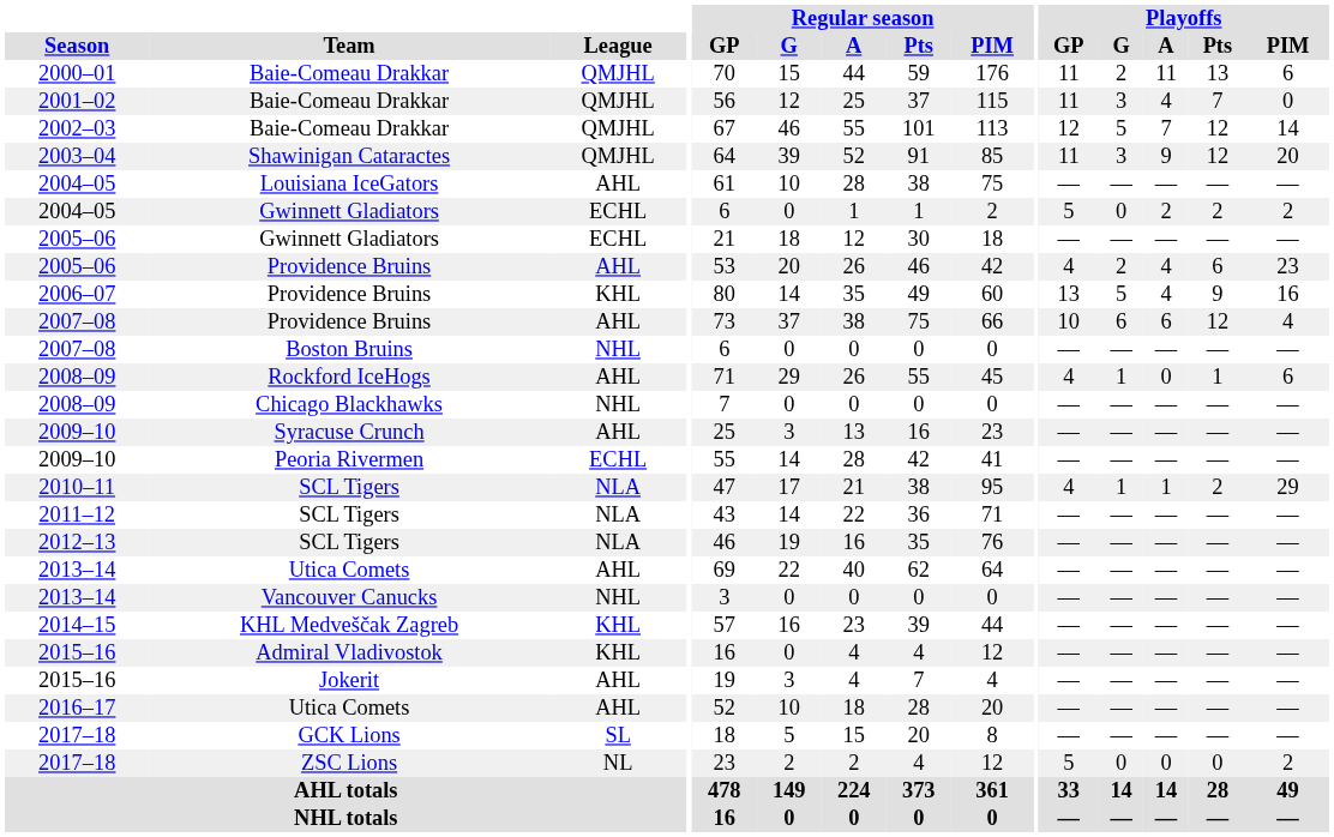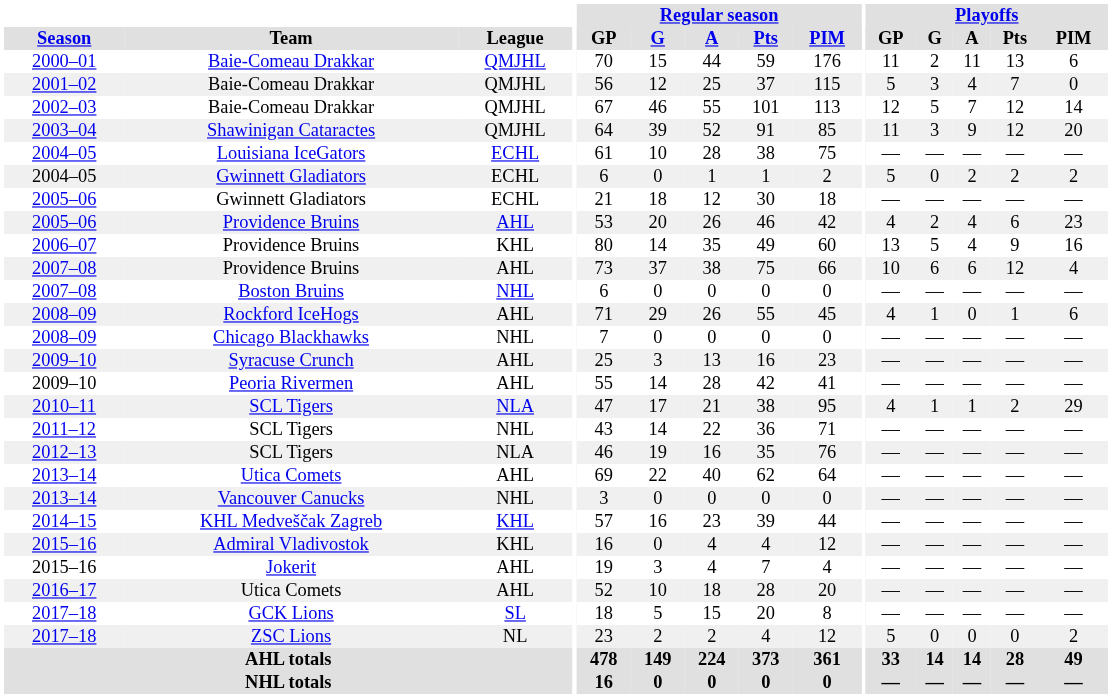 <table border="0" cellpadding="1" cellspacing="0" style="text-align:center; width:60em">
 <tr bgcolor="#e0e0e0">
 <th colspan="3"  bgcolor="#ffffff"></th>
 <th rowspan="99" bgcolor="#ffffff"></th>
 <th colspan="5"><a href='#'>Regular season</a></th>
 <th rowspan="99" bgcolor="#ffffff"></th>
 <th colspan="5"><a href='#'>Playoffs</a></th>
 </tr>
 <tr bgcolor="#e0e0e0">
 <th><a href='#'>Season</a></th>
 <th>Team</th>
 <th>League</th>
 <th>GP</th>
 <th><a href='#'>G</a></th>
 <th><a href='#'>A</a></th>
 <th><a href='#'>Pts</a></th>
 <th><a href='#'>PIM</a></th>
 <th>GP</th>
 <th>G</th>
 <th>A</th>
 <th>Pts</th>
 <th>PIM</th>
 </tr>
 <tr ALIGN="center">
 <td><a href='#'>2000–01</a></td>
 <td><a href='#'>Baie-Comeau Drakkar</a></td>
 <td><a href='#'>QMJHL</a></td>
 <td>70</td>
 <td>15</td>
 <td>44</td>
 <td>59</td>
 <td>176</td>
 <td>11</td>
 <td>2</td>
 <td>11</td>
 <td>13</td>
 <td>6</td>
 </tr>
 <tr ALIGN="center" bgcolor="#f0f0f0">
 <td><a href='#'>2001–02</a></td>
 <td>Baie-Comeau Drakkar</td>
 <td>QMJHL</td>
 <td>56</td>
 <td>12</td>
 <td>25</td>
 <td>37</td>
 <td>115</td>
-<td>11</td>
+<td>5</td>
 <td>3</td>
 <td>4</td>
 <td>7</td>
 <td>0</td>
 </tr>
 <tr ALIGN="center">
 <td><a href='#'>2002–03</a></td>
 <td>Baie-Comeau Drakkar</td>
 <td>QMJHL</td>
 <td>67</td>
 <td>46</td>
 <td>55</td>
 <td>101</td>
 <td>113</td>
 <td>12</td>
 <td>5</td>
 <td>7</td>
 <td>12</td>
 <td>14</td>
 </tr>
 <tr ALIGN="center" bgcolor="#f0f0f0">
 <td><a href='#'>2003–04</a></td>
 <td><a href='#'>Shawinigan Cataractes</a></td>
 <td>QMJHL</td>
 <td>64</td>
 <td>39</td>
 <td>52</td>
 <td>91</td>
 <td>85</td>
 <td>11</td>
 <td>3</td>
 <td>9</td>
 <td>12</td>
 <td>20</td>
 </tr>
 <tr ALIGN="center">
 <td><a href='#'>2004–05</a></td>
 <td><a href='#'>Louisiana IceGators</a></td>
-<td>AHL</td>
+<td><a href='#'>ECHL</a></td>
 <td>61</td>
 <td>10</td>
 <td>28</td>
 <td>38</td>
 <td>75</td>
 <td>—</td>
 <td>—</td>
 <td>—</td>
 <td>—</td>
 <td>—</td>
 </tr>
 <tr ALIGN="center" bgcolor="#f0f0f0">
 <td>2004–05</td>
 <td><a href='#'>Gwinnett Gladiators</a></td>
 <td>ECHL</td>
 <td>6</td>
 <td>0</td>
 <td>1</td>
 <td>1</td>
 <td>2</td>
 <td>5</td>
 <td>0</td>
 <td>2</td>
 <td>2</td>
 <td>2</td>
 </tr>
 <tr ALIGN="center">
 <td><a href='#'>2005–06</a></td>
 <td>Gwinnett Gladiators</td>
 <td>ECHL</td>
 <td>21</td>
 <td>18</td>
 <td>12</td>
 <td>30</td>
 <td>18</td>
 <td>—</td>
 <td>—</td>
 <td>—</td>
 <td>—</td>
 <td>—</td>
 </tr>
 <tr ALIGN="center" bgcolor="#f0f0f0">
 <td><a href='#'>2005–06</a></td>
 <td><a href='#'>Providence Bruins</a></td>
 <td><a href='#'>AHL</a></td>
 <td>53</td>
 <td>20</td>
 <td>26</td>
 <td>46</td>
 <td>42</td>
 <td>4</td>
 <td>2</td>
 <td>4</td>
 <td>6</td>
 <td>23</td>
 </tr>
 <tr ALIGN="center">
 <td><a href='#'>2006–07</a></td>
 <td>Providence Bruins</td>
 <td>KHL</td>
 <td>80</td>
 <td>14</td>
 <td>35</td>
 <td>49</td>
 <td>60</td>
 <td>13</td>
 <td>5</td>
 <td>4</td>
 <td>9</td>
 <td>16</td>
 </tr>
 <tr ALIGN="center" bgcolor="#f0f0f0">
 <td><a href='#'>2007–08</a></td>
 <td>Providence Bruins</td>
 <td>AHL</td>
 <td>73</td>
 <td>37</td>
 <td>38</td>
 <td>75</td>
 <td>66</td>
 <td>10</td>
 <td>6</td>
 <td>6</td>
 <td>12</td>
 <td>4</td>
 </tr>
 <tr ALIGN="center">
 <td><a href='#'>2007–08</a></td>
 <td><a href='#'>Boston Bruins</a></td>
 <td><a href='#'>NHL</a></td>
 <td>6</td>
 <td>0</td>
 <td>0</td>
 <td>0</td>
 <td>0</td>
 <td>—</td>
 <td>—</td>
 <td>—</td>
 <td>—</td>
 <td>—</td>
 </tr>
 <tr ALIGN="center"  bgcolor="#f0f0f0">
 <td><a href='#'>2008–09</a></td>
 <td><a href='#'>Rockford IceHogs</a></td>
 <td>AHL</td>
 <td>71</td>
 <td>29</td>
 <td>26</td>
 <td>55</td>
 <td>45</td>
 <td>4</td>
 <td>1</td>
 <td>0</td>
 <td>1</td>
 <td>6</td>
 </tr>
 <tr ALIGN="center">
 <td><a href='#'>2008–09</a></td>
 <td><a href='#'>Chicago Blackhawks</a></td>
 <td>NHL</td>
 <td>7</td>
 <td>0</td>
 <td>0</td>
 <td>0</td>
 <td>0</td>
 <td>—</td>
 <td>—</td>
 <td>—</td>
 <td>—</td>
 <td>—</td>
 </tr>
 <tr ALIGN="center" bgcolor="#f0f0f0">
 <td><a href='#'>2009–10</a></td>
 <td><a href='#'>Syracuse Crunch</a></td>
 <td>AHL</td>
 <td>25</td>
 <td>3</td>
 <td>13</td>
 <td>16</td>
 <td>23</td>
 <td>—</td>
 <td>—</td>
 <td>—</td>
 <td>—</td>
 <td>—</td>
 </tr>
 <tr ALIGN="center">
 <td>2009–10</td>
 <td><a href='#'>Peoria Rivermen</a></td>
-<td><a href='#'>ECHL</a></td>
+<td>AHL</td>
 <td>55</td>
 <td>14</td>
 <td>28</td>
 <td>42</td>
 <td>41</td>
 <td>—</td>
 <td>—</td>
 <td>—</td>
 <td>—</td>
 <td>—</td>
 </tr>
 <tr ALIGN="center" bgcolor="#f0f0f0">
 <td><a href='#'>2010–11</a></td>
 <td><a href='#'>SCL Tigers</a></td>
 <td><a href='#'>NLA</a></td>
 <td>47</td>
 <td>17</td>
 <td>21</td>
 <td>38</td>
 <td>95</td>
 <td>4</td>
 <td>1</td>
 <td>1</td>
 <td>2</td>
 <td>29</td>
 </tr>
 <tr ALIGN="center">
 <td><a href='#'>2011–12</a></td>
 <td>SCL Tigers</td>
-<td>NLA</td>
+<td>NHL</td>
 <td>43</td>
 <td>14</td>
 <td>22</td>
 <td>36</td>
 <td>71</td>
 <td>—</td>
 <td>—</td>
 <td>—</td>
 <td>—</td>
 <td>—</td>
 </tr>
 <tr ALIGN="center" bgcolor="#f0f0f0">
 <td><a href='#'>2012–13</a></td>
 <td>SCL Tigers</td>
 <td>NLA</td>
 <td>46</td>
 <td>19</td>
 <td>16</td>
 <td>35</td>
 <td>76</td>
 <td>—</td>
 <td>—</td>
 <td>—</td>
 <td>—</td>
 <td>—</td>
 </tr>
 <tr ALIGN="center">
 <td><a href='#'>2013–14</a></td>
 <td><a href='#'>Utica Comets</a></td>
 <td>AHL</td>
 <td>69</td>
 <td>22</td>
 <td>40</td>
 <td>62</td>
 <td>64</td>
 <td>—</td>
 <td>—</td>
 <td>—</td>
 <td>—</td>
 <td>—</td>
 </tr>
 <tr ALIGN="center" bgcolor="#f0f0f0">
 <td><a href='#'>2013–14</a></td>
 <td><a href='#'>Vancouver Canucks</a></td>
 <td>NHL</td>
 <td>3</td>
 <td>0</td>
 <td>0</td>
 <td>0</td>
 <td>0</td>
 <td>—</td>
 <td>—</td>
 <td>—</td>
 <td>—</td>
 <td>—</td>
 </tr>
 <tr ALIGN="center">
 <td><a href='#'>2014–15</a></td>
 <td><a href='#'>KHL Medveščak Zagreb</a></td>
 <td><a href='#'>KHL</a></td>
 <td>57</td>
 <td>16</td>
 <td>23</td>
 <td>39</td>
 <td>44</td>
 <td>—</td>
 <td>—</td>
 <td>—</td>
 <td>—</td>
 <td>—</td>
 </tr>
 <tr>
 </tr>
 <tr ALIGN="center" bgcolor="#f0f0f0">
 <td><a href='#'>2015–16</a></td>
 <td><a href='#'>Admiral Vladivostok</a></td>
 <td>KHL</td>
 <td>16</td>
 <td>0</td>
 <td>4</td>
 <td>4</td>
 <td>12</td>
 <td>—</td>
 <td>—</td>
 <td>—</td>
 <td>—</td>
 <td>—</td>
 </tr>
 <tr ALIGN="center">
 <td>2015–16</td>
 <td><a href='#'>Jokerit</a></td>
 <td>AHL</td>
 <td>19</td>
 <td>3</td>
 <td>4</td>
 <td>7</td>
 <td>4</td>
 <td>—</td>
 <td>—</td>
 <td>—</td>
 <td>—</td>
 <td>—</td>
 </tr>
 <tr ALIGN="center" bgcolor="#f0f0f0">
 <td><a href='#'>2016–17</a></td>
 <td>Utica Comets</td>
 <td>AHL</td>
 <td>52</td>
 <td>10</td>
 <td>18</td>
 <td>28</td>
 <td>20</td>
 <td>—</td>
 <td>—</td>
 <td>—</td>
 <td>—</td>
 <td>—</td>
 </tr>
 <tr ALIGN="center">
 <td><a href='#'>2017–18</a></td>
 <td><a href='#'>GCK Lions</a></td>
 <td><a href='#'>SL</a></td>
 <td>18</td>
 <td>5</td>
 <td>15</td>
 <td>20</td>
 <td>8</td>
 <td>—</td>
 <td>—</td>
 <td>—</td>
 <td>—</td>
 <td>—</td>
 </tr>
 <tr ALIGN="center" bgcolor="#f0f0f0">
 <td><a href='#'>2017–18</a></td>
 <td><a href='#'>ZSC Lions</a></td>
 <td>NL</td>
 <td>23</td>
 <td>2</td>
 <td>2</td>
 <td>4</td>
 <td>12</td>
 <td>5</td>
 <td>0</td>
 <td>0</td>
 <td>0</td>
 <td>2</td>
 </tr>
 <tr bgcolor="#e0e0e0">
 <th colspan="3">AHL totals</th>
 <th>478</th>
 <th>149</th>
 <th>224</th>
 <th>373</th>
 <th>361</th>
 <th>33</th>
 <th>14</th>
 <th>14</th>
 <th>28</th>
 <th>49</th>
 </tr>
 <tr bgcolor="#e0e0e0">
 <th colspan="3">NHL totals</th>
 <th>16</th>
 <th>0</th>
 <th>0</th>
 <th>0</th>
 <th>0</th>
 <th>—</th>
 <th>—</th>
 <th>—</th>
 <th>—</th>
 <th>—</th>
 </tr>
 </table>
